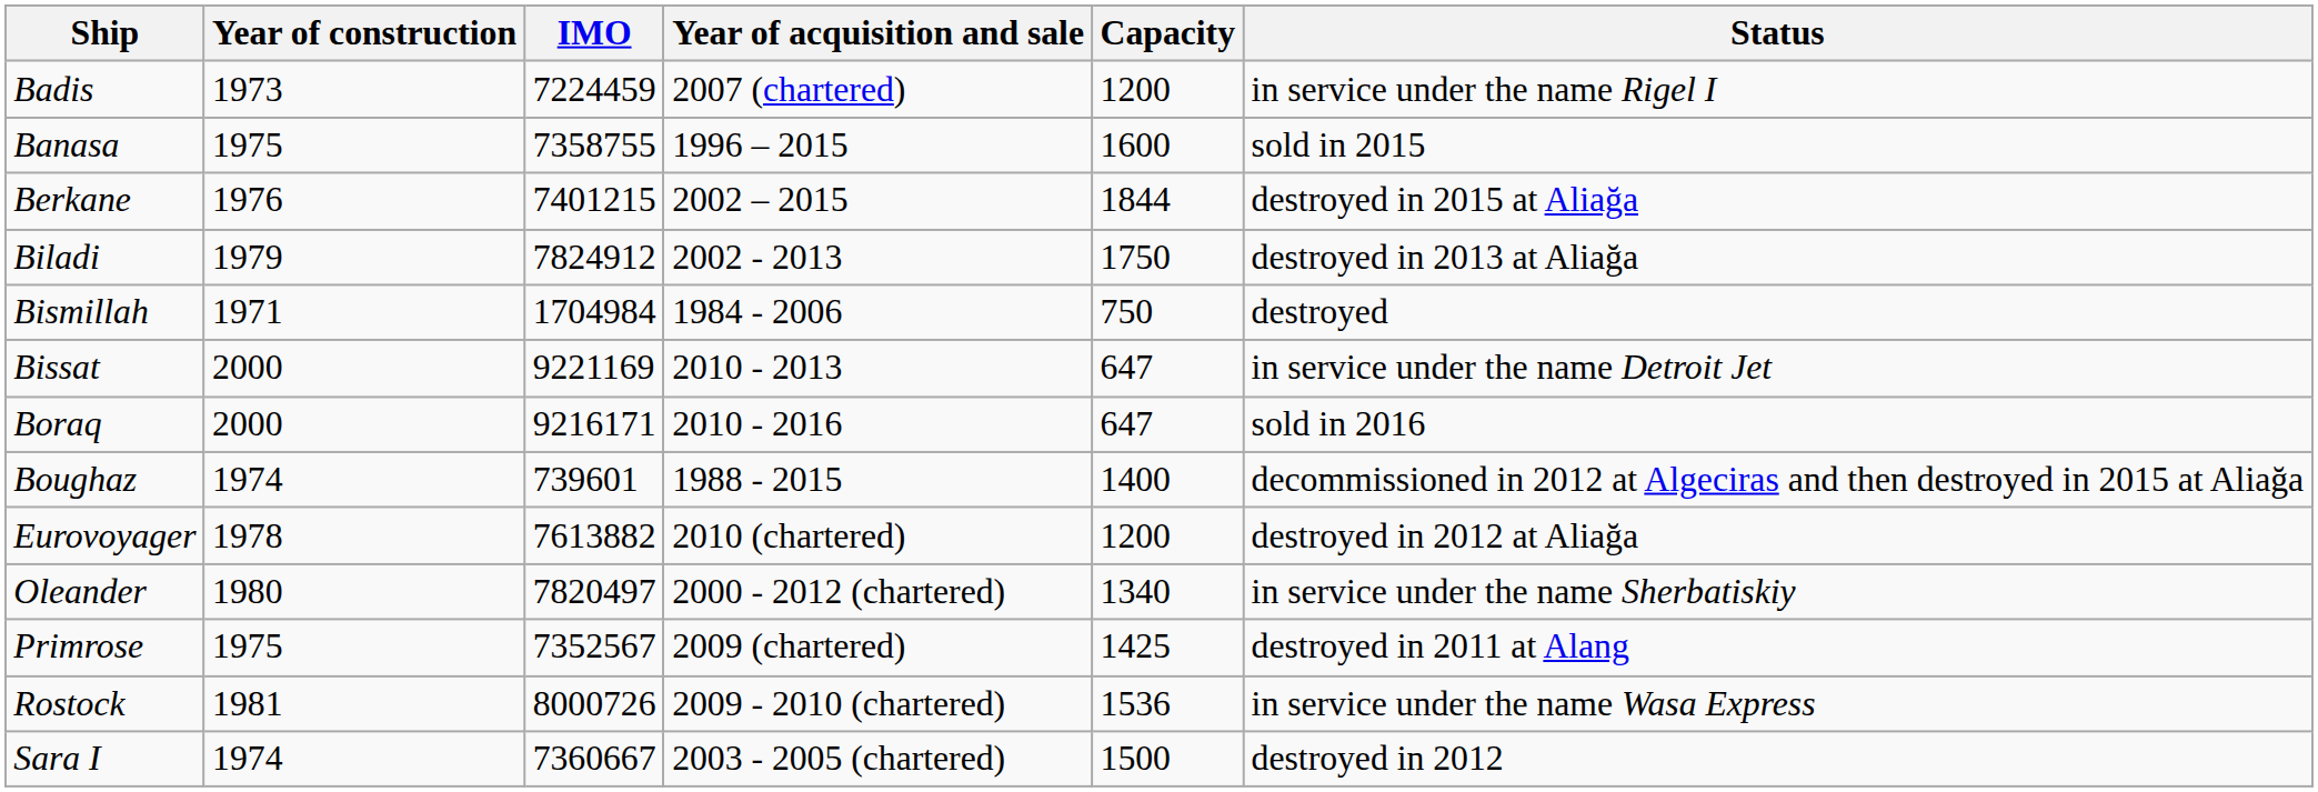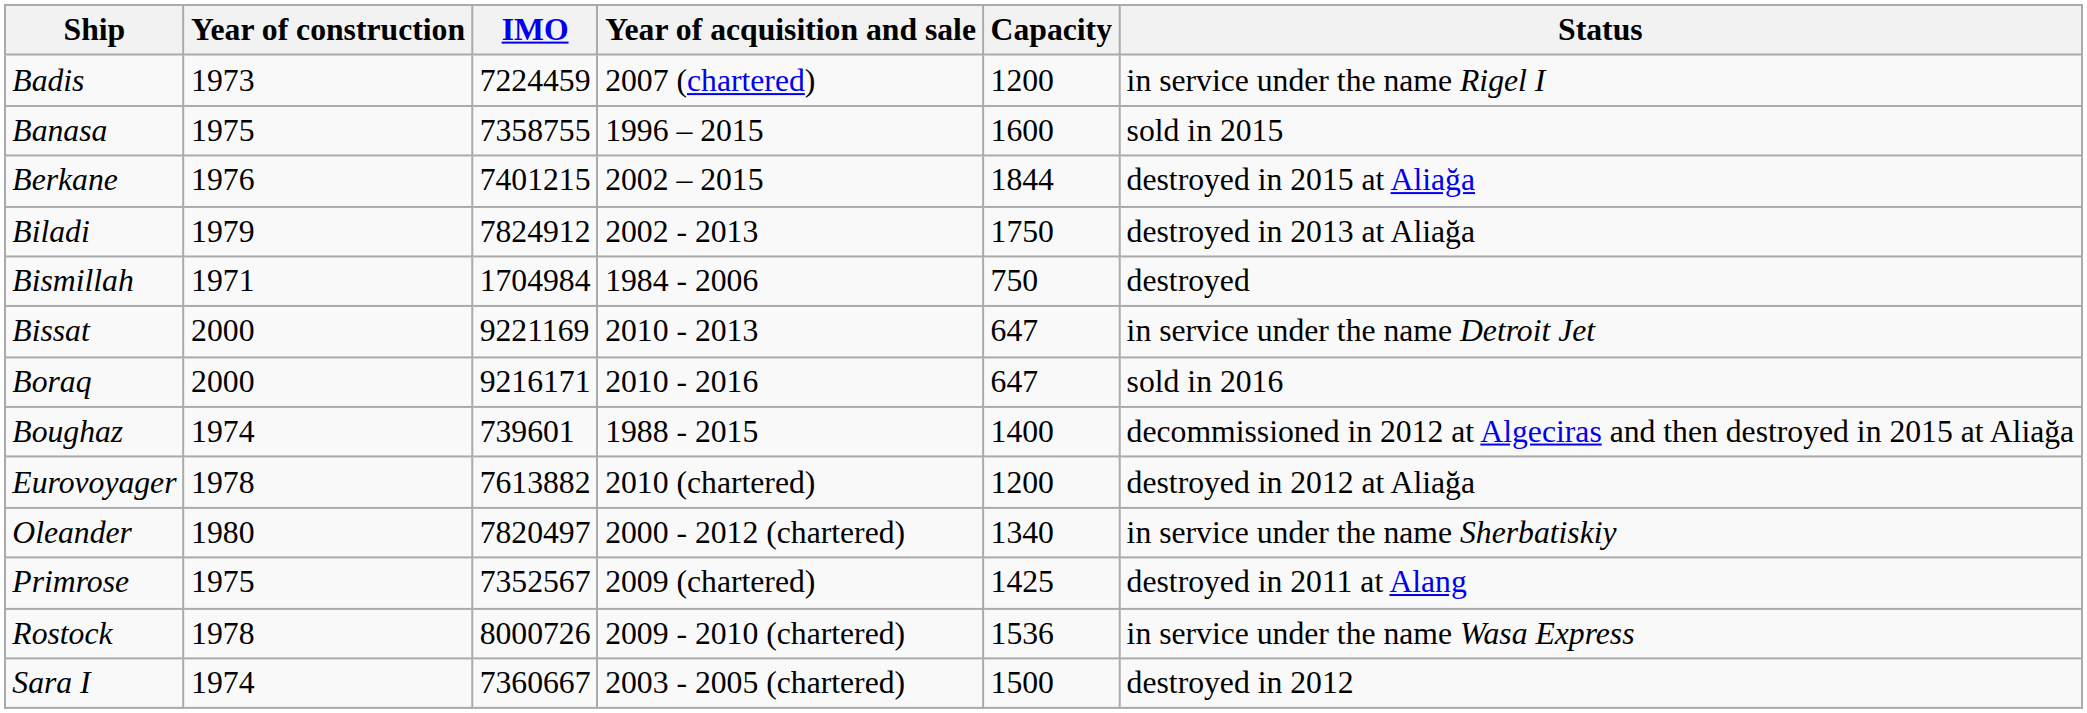 <table class="wikitable">
 <tr>
 <th>Ship</th>
 <th>Year of construction</th>
 <th><a href='#'>IMO</a></th>
 <th>Year of acquisition and sale</th>
 <th>Capacity</th>
 <th>Status</th>
 </tr>
 <tr>
 <td><em>Badis</em></td>
 <td>1973</td>
 <td>7224459</td>
 <td>2007 (<a href='#'>chartered</a>)</td>
 <td>1200</td>
 <td>in service under the name <em>Rigel I</em></td>
 </tr>
 <tr>
 <td><em>Banasa</em></td>
 <td>1975</td>
 <td>7358755</td>
 <td>1996 – 2015</td>
 <td>1600</td>
 <td>sold in 2015</td>
 </tr>
 <tr>
 <td><em>Berkane</em></td>
 <td>1976</td>
 <td>7401215</td>
 <td>2002 – 2015</td>
 <td>1844</td>
 <td>destroyed in 2015 at <a href='#'>Aliağa</a></td>
 </tr>
 <tr>
 <td><em>Biladi</em></td>
 <td>1979</td>
 <td>7824912</td>
 <td>2002 - 2013</td>
 <td>1750</td>
 <td>destroyed in 2013 at Aliağa</td>
 </tr>
 <tr>
 <td><em>Bismillah</em></td>
 <td>1971</td>
 <td>1704984</td>
 <td>1984 - 2006</td>
 <td>750</td>
 <td>destroyed</td>
 </tr>
 <tr>
 <td><em>Bissat</em></td>
 <td>2000</td>
 <td>9221169</td>
 <td>2010 - 2013</td>
 <td>647</td>
 <td>in service under the name <em>Detroit Jet</em></td>
 </tr>
 <tr>
 <td><em>Boraq</em></td>
 <td>2000</td>
 <td>9216171</td>
 <td>2010 - 2016</td>
 <td>647</td>
 <td>sold in 2016</td>
 </tr>
 <tr>
 <td><em>Boughaz</em></td>
 <td>1974</td>
 <td>739601</td>
 <td>1988 - 2015</td>
 <td>1400</td>
 <td>decommissioned in 2012 at <a href='#'>Algeciras</a> and then destroyed in 2015 at Aliağa</td>
 </tr>
 <tr>
 <td><em>Eurovoyager</em></td>
 <td>1978</td>
 <td>7613882</td>
 <td>2010 (chartered)</td>
 <td>1200</td>
 <td>destroyed in 2012 at Aliağa</td>
 </tr>
 <tr>
 <td><em>Oleander</em></td>
 <td>1980</td>
 <td>7820497</td>
 <td>2000 - 2012 (chartered)</td>
 <td>1340</td>
 <td>in service under the name <em>Sherbatiskiy</em></td>
 </tr>
 <tr>
 <td><em>Primrose</em></td>
 <td>1975</td>
 <td>7352567</td>
 <td>2009 (chartered)</td>
 <td>1425</td>
 <td>destroyed in 2011 at <a href='#'>Alang</a></td>
 </tr>
 <tr>
 <td><em>Rostock</em></td>
-<td>1981</td>
+<td>1978</td>
 <td>8000726</td>
 <td>2009 - 2010 (chartered)</td>
 <td>1536</td>
 <td>in service under the name <em>Wasa Express</em></td>
 </tr>
 <tr>
 <td><em>Sara I</em></td>
 <td>1974</td>
 <td>7360667</td>
 <td>2003 - 2005 (chartered)</td>
 <td>1500</td>
 <td>destroyed in 2012</td>
 </tr>
 </table>
